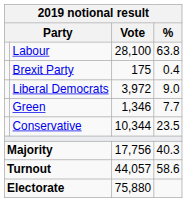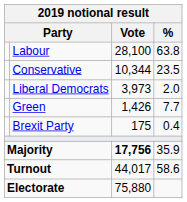 <table class="wikitable">
 <tr>
 <th colspan="4">2019 notional result  </th>
 </tr>
 <tr>
 <th bgcolor="#DDDDFF" width="130px" colspan="2">Party</th>
 <th bgcolor="#DDDDFF" width="50px">Vote</th>
 <th bgcolor="#DDDDFF" width="30px">%</th>
 </tr>
 <tr>
 <td></td>
 <td><a href='#'>Labour</a></td>
 <td align=right>28,100</td>
 <td align=right>63.8</td>
 </tr>
 <tr>
 <td></td>
-<td><a href='#'>Brexit Party</a></td>
-<td align=right>175</td>
-<td align=right>0.4</td>
+<td><a href='#'>Conservative</a></td>
+<td align=right>10,344</td>
+<td align=right>23.5</td>
 </tr>
 <tr>
 <td></td>
 <td><a href='#'>Liberal Democrats</a></td>
-<td align=right>3,972</td>
-<td align=right>9.0</td>
+<td align=right>3,973</td>
+<td align=right>2.0</td>
 </tr>
 <tr>
 <td></td>
 <td><a href='#'>Green</a></td>
-<td align=right>1,346</td>
+<td align=right>1,426</td>
 <td align=right>7.7</td>
 </tr>
 <tr>
 <td></td>
-<td><a href='#'>Conservative</a></td>
-<td align=right>10,344</td>
-<td align=right>23.5</td>
+<td><a href='#'>Brexit Party</a></td>
+<td align=right>175</td>
+<td align=right>0.4</td>
 </tr>
 <tr>
 <td colspan="4" bgcolor="#EAECF0"></td>
 </tr>
 <tr>
 <td colspan="2"><strong>Majority</strong></td>
-<td align=right>17,756</td>
-<td align=right>40.3</td>
+<td align=right><strong>17,756</strong></td>
+<td align=right>35.9</td>
 </tr>
 <tr>
 <td colspan="2"><strong>Turnout</strong></td>
-<td align=right>44,057</td>
+<td align=right>44,017</td>
 <td align=right>58.6</td>
 </tr>
 <tr>
 <td colspan="2"><strong>Electorate</strong></td>
 <td align=right>75,880</td>
 </tr>
 </table>
